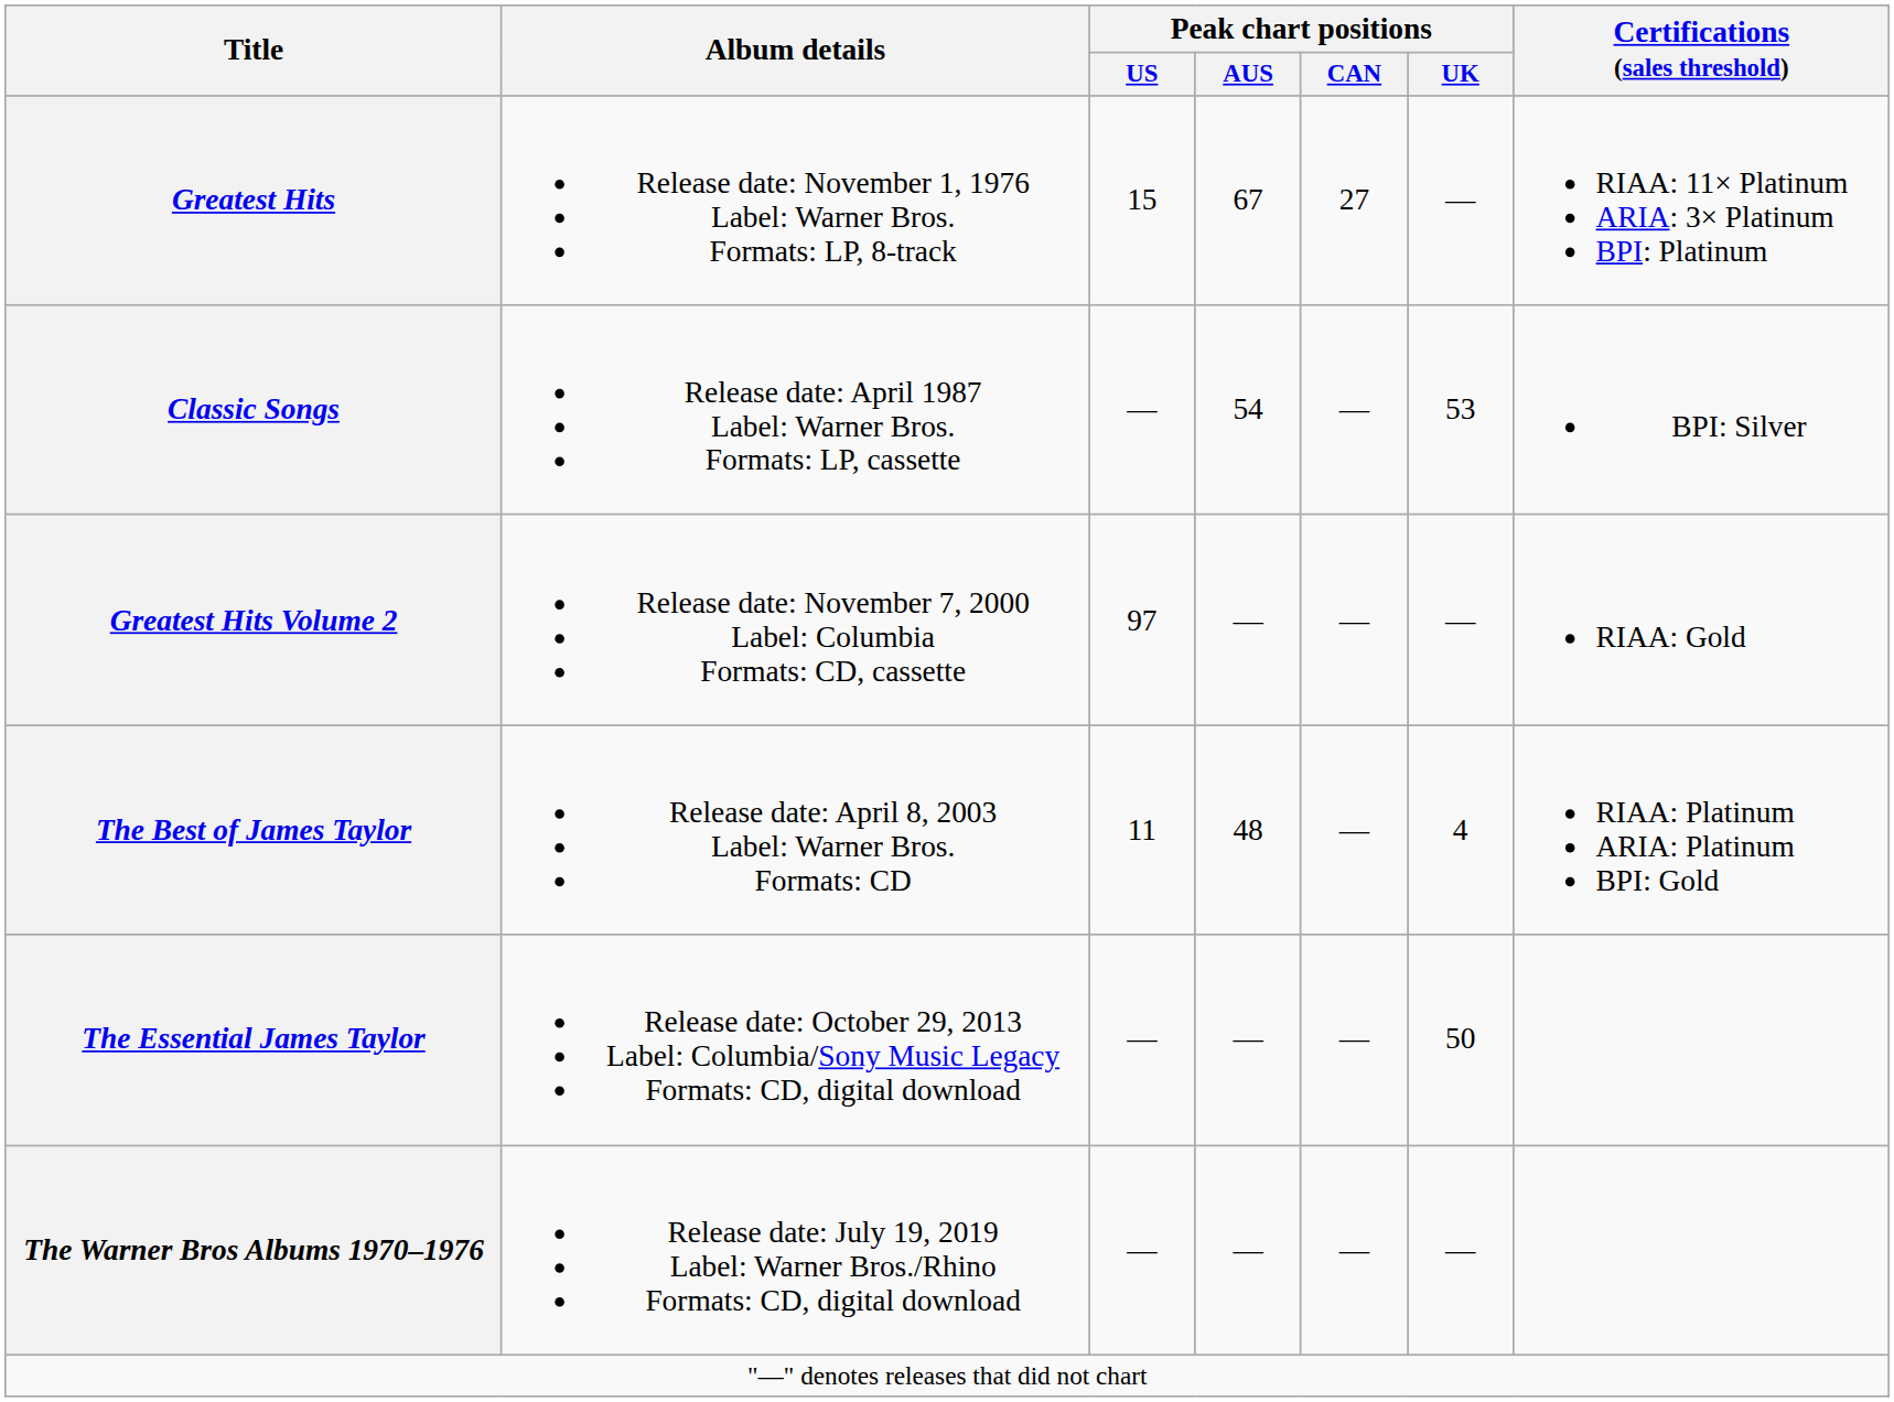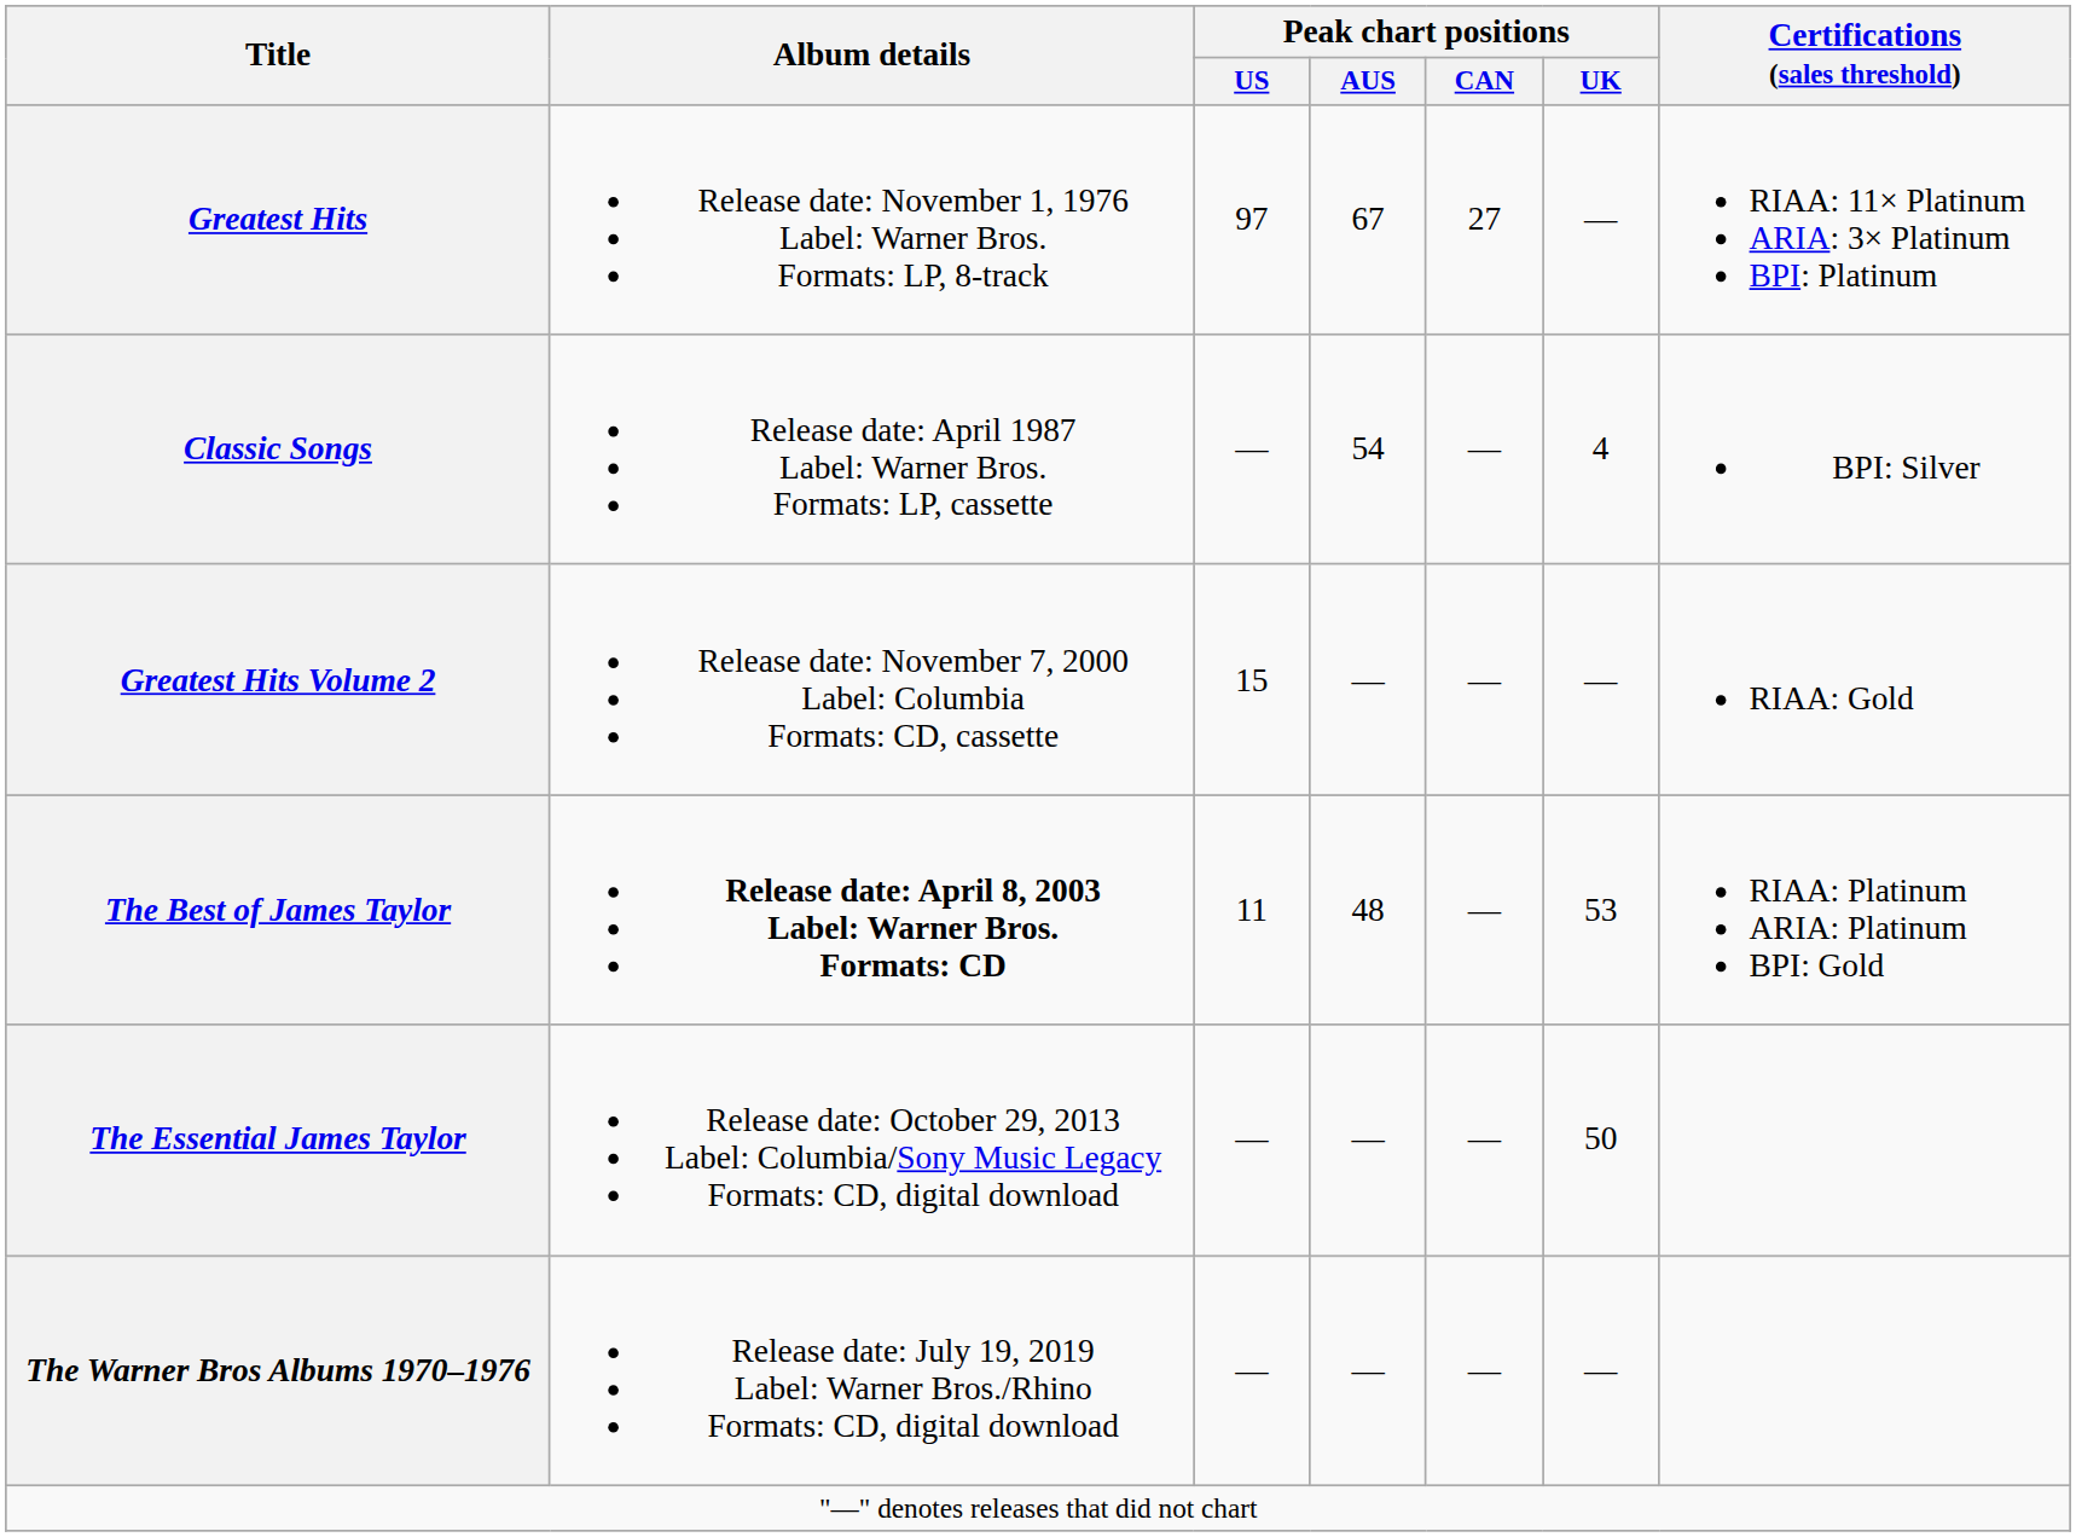 <table class="wikitable plainrowheaders" style="text-align:center;">
 <tr>
 <th rowspan="2" style="width:16em;">Title</th>
 <th rowspan="2" style="width:19em;">Album details</th>
 <th colspan="4">Peak chart positions</th>
 <th rowspan="2" style="width:12em;"><a href='#'>Certifications</a><br><small>(<a href='#'>sales threshold</a>)</small></th>
 </tr>
 <tr style="font-size:smaller;">
 <th width="50"><a href='#'>US</a><br></th>
 <th width="50"><a href='#'>AUS</a><br></th>
 <th width="50"><a href='#'>CAN</a><br></th>
 <th width="50"><a href='#'>UK</a><br></th>
 </tr>
 <tr>
 <th scope="row"><em><a href='#'>Greatest Hits</a></em></th>
 <td><br><ul><li>Release date: November 1, 1976</li><li>Label: Warner Bros.</li><li>Formats: LP, 8-track</li></ul></td>
-<td>15</td>
+<td>97</td>
 <td>67</td>
 <td>27</td>
 <td>—</td>
 <td align="left"><br><ul><li>RIAA: 11× Platinum</li><li><a href='#'>ARIA</a>: 3× Platinum</li><li><a href='#'>BPI</a>: Platinum</li></ul></td>
 </tr>
 <tr>
 <th scope="row"><em><a href='#'>Classic Songs</a></em></th>
 <td><br><ul><li>Release date: April 1987</li><li>Label: Warner Bros.</li><li>Formats: LP, cassette</li></ul></td>
 <td>—</td>
 <td>54</td>
 <td>—</td>
-<td>53</td>
+<td>4</td>
 <td><br><ul><li>BPI: Silver</li></ul></td>
 </tr>
 <tr>
 <th scope="row"><em><a href='#'>Greatest Hits Volume 2</a></em></th>
 <td><br><ul><li>Release date: November 7, 2000</li><li>Label: Columbia</li><li>Formats: CD, cassette</li></ul></td>
-<td>97</td>
+<td>15</td>
 <td>—</td>
 <td>—</td>
 <td>—</td>
 <td align="left"><br><ul><li>RIAA: Gold</li></ul></td>
 </tr>
 <tr>
 <th scope="row"><em><a href='#'>The Best of James Taylor</a></em></th>
-<td><br><ul><li>Release date: April 8, 2003</li><li>Label: Warner Bros.</li><li>Formats: CD</li></ul></td>
+<td><strong><br><ul><li>Release date: April 8, 2003</li><li>Label: Warner Bros.</li><li>Formats: CD</li></ul></strong></td>
 <td>11</td>
 <td>48</td>
 <td>—</td>
-<td>4</td>
+<td>53</td>
 <td align="left"><br><ul><li>RIAA: Platinum</li><li>ARIA: Platinum</li><li>BPI: Gold</li></ul></td>
 </tr>
 <tr>
 <th scope="row"><em><a href='#'>The Essential James Taylor</a></em></th>
 <td><br><ul><li>Release date: October 29, 2013</li><li>Label: Columbia/<a href='#'>Sony Music Legacy</a></li><li>Formats: CD, digital download</li></ul></td>
 <td>—</td>
 <td>—</td>
 <td>—</td>
 <td>50</td>
 <td align="left"></td>
 </tr>
 <tr>
 <th scope="row"><em>The Warner Bros Albums 1970–1976</em></th>
 <td><br><ul><li>Release date: July 19, 2019</li><li>Label: Warner Bros./Rhino</li><li>Formats: CD, digital download</li></ul></td>
 <td>—</td>
 <td>—</td>
 <td>—</td>
 <td>—</td>
 <td align="left"></td>
 </tr>
 <tr>
 <td colspan="10" style="font-size:85%">"—" denotes releases that did not chart</td>
 </tr>
 </table>
